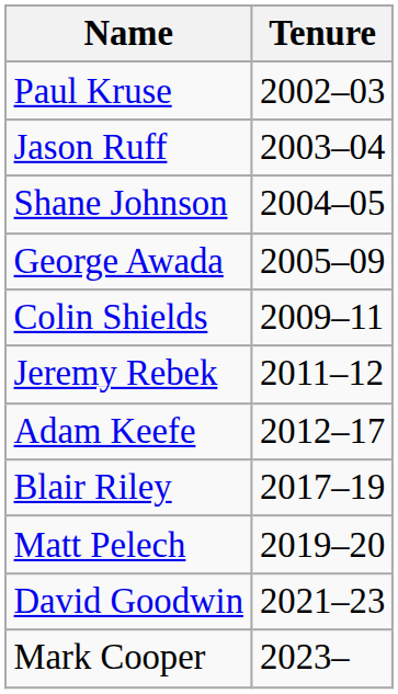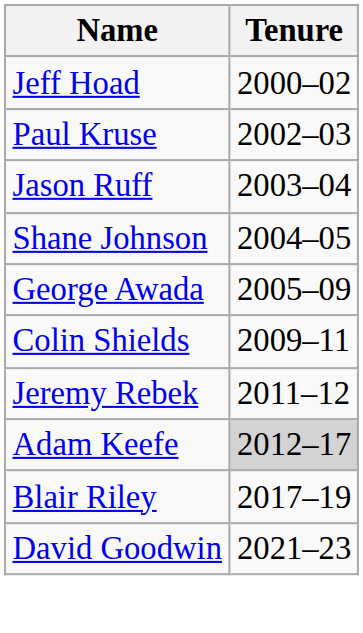 <table class="wikitable">
 <tr>
 <th>Name</th>
 <th>Tenure</th>
+</tr>
+<tr>
+<td><a href='#'>Jeff Hoad</a></td>
+<td>2000–02</td>
 </tr>
 <tr>
 <td><a href='#'>Paul Kruse</a></td>
 <td>2002–03</td>
 </tr>
 <tr>
 <td><a href='#'>Jason Ruff</a></td>
 <td>2003–04</td>
 </tr>
 <tr>
 <td><a href='#'>Shane Johnson</a></td>
 <td>2004–05</td>
 </tr>
 <tr>
 <td><a href='#'>George Awada</a></td>
 <td>2005–09</td>
 </tr>
 <tr>
 <td><a href='#'>Colin Shields</a></td>
 <td>2009–11</td>
 </tr>
 <tr>
 <td><a href='#'>Jeremy Rebek</a></td>
 <td>2011–12</td>
 </tr>
 <tr>
 <td><a href='#'>Adam Keefe</a></td>
-<td>2012–17</td>
+<td style="background: lightgrey;">2012–17</td>
 </tr>
 <tr>
 <td><a href='#'>Blair Riley</a></td>
 <td>2017–19</td>
 </tr>
 <tr>
-<td><a href='#'>Matt Pelech</a></td>
-<td>2019–20</td>
-</tr>
-<tr>
 <td><a href='#'>David Goodwin</a></td>
 <td>2021–23</td>
 </tr>
-<tr>
-<td>Mark Cooper</td>
-<td>2023–</td>
-</tr>
 </table>
